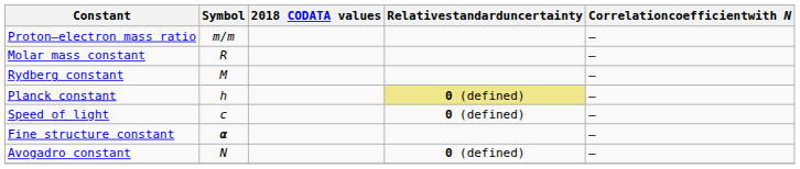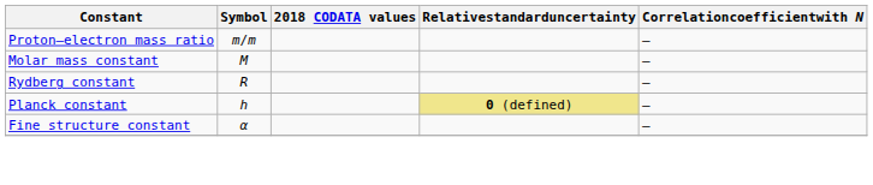 <table class="wikitable">
 <tr style="line-height:133%">
 <th>Constant</th>
 <th>Symbol</th>
 <th>2018 <a href='#'>CODATA</a> values</th>
 <th>Relativestandarduncertainty</th>
 <th>Correlationcoefficientwith <em>N</em></th>
 </tr>
 <tr>
 <td><a href='#'>Proton–electron mass ratio</a></td>
 <td align="center"><em>m</em>/<em>m</em></td>
 <td></td>
 <td align="center"></td>
 <td>—</td>
 </tr>
 <tr>
 <td><a href='#'>Molar mass constant</a></td>
-<td align="center"><em>R</em></td>
+<td align="center"><em>M</em></td>
 <td></td>
 <td align="center"></td>
 <td>—</td>
 </tr>
 <tr>
 <td><a href='#'>Rydberg constant</a></td>
-<td align="center"><em>M</em></td>
+<td align="center"><em>R</em></td>
 <td></td>
 <td align="center"></td>
 <td>—</td>
 </tr>
 <tr>
 <td><a href='#'>Planck constant</a></td>
 <td align="center"><em>h</em></td>
 <td></td>
 <td align="center" style="background: khaki;"><strong>0</strong> (defined)</td>
 <td>—</td>
 </tr>
 <tr>
-<td><a href='#'>Speed of light</a></td>
-<td align="center"><em>c</em></td>
-<td></td>
-<td align="center"><strong>0</strong> (defined)</td>
-<td>—</td>
-</tr>
-<tr>
 <td><a href='#'>Fine structure constant</a></td>
-<td align="center"><strong><em>α</em></strong></td>
+<td align="center"><em>α</em></td>
 <td></td>
 <td align="center"></td>
 <td>—</td>
 </tr>
 <tr>
-<td><a href='#'>Avogadro constant</a></td>
-<td align="center"><em>N</em></td>
-<td></td>
-<td align="center"><strong>0</strong> (defined)</td>
-<td>—</td>
-</tr>
-<tr>
 </tr>
 </table>
